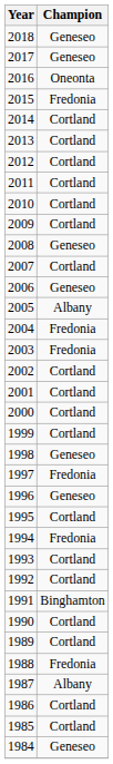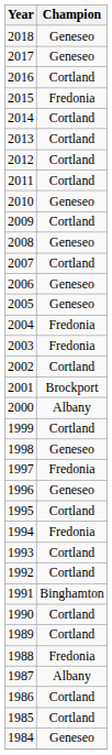 <table class="wikitable" style="text-align:center" cellpadding=2 cellspacing=2>
 <tr>
 <th colspan=2>Year</th>
 <th>Champion</th>
 </tr>
 <tr>
 <td colspan=2>2018</td>
 <td>Geneseo</td>
 </tr>
 <tr>
 <td colspan=2>2017</td>
 <td>Geneseo</td>
 </tr>
 <tr>
 <td colspan=2>2016</td>
-<td>Oneonta</td>
+<td>Cortland</td>
 </tr>
 <tr>
 <td colspan=2>2015</td>
 <td>Fredonia</td>
 </tr>
 <tr>
 <td colspan=2>2014</td>
 <td>Cortland</td>
 </tr>
 <tr>
 <td colspan=2>2013</td>
 <td>Cortland</td>
 </tr>
 <tr>
 <td colspan=2>2012</td>
 <td>Cortland</td>
 </tr>
 <tr>
 <td colspan=2>2011</td>
 <td>Cortland</td>
 </tr>
 <tr>
 <td colspan=2>2010</td>
-<td>Cortland</td>
+<td>Geneseo</td>
 </tr>
 <tr>
 <td colspan=2>2009</td>
 <td>Cortland</td>
 </tr>
 <tr>
 <td colspan=2>2008</td>
 <td>Geneseo</td>
 </tr>
 <tr>
 <td colspan=2>2007</td>
 <td>Cortland</td>
 </tr>
 <tr>
 <td colspan=2>2006</td>
 <td>Geneseo</td>
 </tr>
 <tr>
 <td colspan=2>2005</td>
-<td>Albany</td>
+<td>Geneseo</td>
 </tr>
 <tr>
 <td colspan=2>2004</td>
 <td>Fredonia</td>
 </tr>
 <tr>
 <td colspan=2>2003</td>
 <td>Fredonia</td>
 </tr>
 <tr>
 <td colspan=2>2002</td>
 <td>Cortland</td>
 </tr>
 <tr>
 <td colspan=2>2001</td>
-<td>Cortland</td>
+<td>Brockport</td>
 </tr>
 <tr>
 <td colspan=2>2000</td>
-<td>Cortland</td>
+<td>Albany</td>
 </tr>
 <tr>
 <td colspan=2>1999</td>
 <td>Cortland</td>
 </tr>
 <tr>
 <td colspan=2>1998</td>
 <td>Geneseo</td>
 </tr>
 <tr>
 <td colspan=2>1997</td>
 <td>Fredonia</td>
 </tr>
 <tr>
 <td colspan=2>1996</td>
 <td>Geneseo</td>
 </tr>
 <tr>
 <td colspan=2>1995</td>
 <td>Cortland</td>
 </tr>
 <tr>
 <td colspan=2>1994</td>
 <td>Fredonia</td>
 </tr>
 <tr>
 <td colspan=2>1993</td>
 <td>Cortland</td>
 </tr>
 <tr>
 <td colspan=2>1992</td>
 <td>Cortland</td>
 </tr>
 <tr>
 <td colspan=2>1991</td>
 <td>Binghamton</td>
 </tr>
 <tr>
 <td colspan=2>1990</td>
 <td>Cortland</td>
 </tr>
 <tr>
 <td colspan=2>1989</td>
 <td>Cortland</td>
 </tr>
 <tr>
 <td colspan=2>1988</td>
 <td>Fredonia</td>
 </tr>
 <tr>
 <td colspan=2>1987</td>
 <td>Albany</td>
 </tr>
 <tr>
 <td colspan=2>1986</td>
 <td>Cortland</td>
 </tr>
 <tr>
 <td colspan=2>1985</td>
 <td>Cortland</td>
 </tr>
 <tr>
 <td colspan=2>1984</td>
 <td>Geneseo</td>
 </tr>
 <tr>
 </tr>
 </table>
